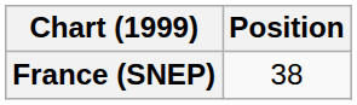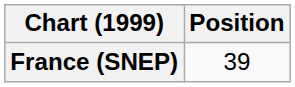 <table class="wikitable plainrowheaders" style="text-align:center">
 <tr>
 <th>Chart (1999)</th>
 <th>Position</th>
 </tr>
 <tr>
 <th scope="row">France (SNEP)</th>
-<td>38</td>
+<td>39</td>
 </tr>
 </table>
